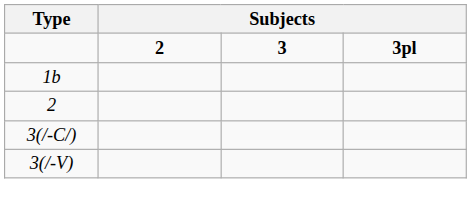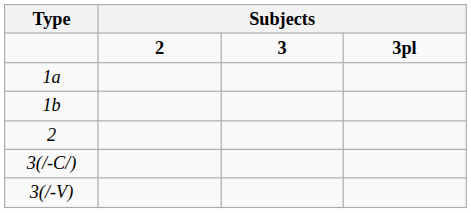 <table class="wikitable">
 <tr>
 <th>Type</th>
 <th colspan=3>Subjects</th>
 </tr>
 <tr style="text-align:center;">
 <td style="width:75px; text-align:center;"></td>
 <td style="width:100px; "><strong>2</strong></td>
 <td style="width:100px; "><strong>3</strong></td>
 <td style="width:100px; "><strong>3pl</strong></td>
+</tr>
+<tr style="text-align:center;">
+<td style="width:75px; "><em>1a</em></td>
+<td style="width:100px; "> <br></td>
+<td style="width:100px; "> <br></td>
+<td style="width:100px; "> <br></td>
 </tr>
 <tr style="text-align:center;">
 <td style="width:75px; "><em>1b</em></td>
 <td style="width:100px; "> <br></td>
 <td style="width:100px; "> <br></td>
 <td style="width:100px; "> <br></td>
 </tr>
 <tr style="text-align:center;">
 <td style="width:75px; "><em>2</em></td>
 <td style="width:100px; "> <br></td>
 <td style="width:100px; "> <br></td>
 <td style="width:100px; "><br></td>
 </tr>
 <tr style="text-align:center;">
 <td style="width:75px; "><em>3(/-C/)</em></td>
 <td style="width:100px; "><br></td>
 <td style="width:100px; "> <br></td>
 <td style="width:100px; "><br></td>
 </tr>
 <tr style="text-align:center;">
 <td style="width:75px; "><em>3(/-V)</em></td>
 <td style="width:100px; "> <br></td>
 <td style="width:100px; "><br></td>
 <td style="width:100px; "> <br></td>
 </tr>
 </table>
